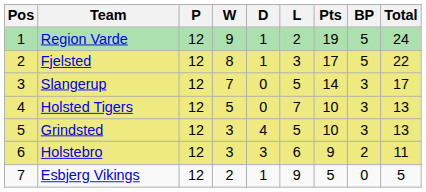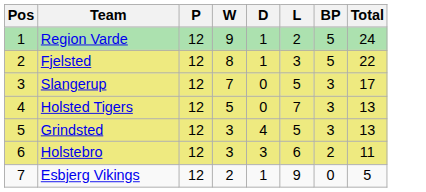 <table class="wikitable" style="font-size: 100%">
 <tr>
 <th width=20>Pos</th>
 <th width=150>Team</th>
 <th width=30>P</th>
 <th width=30>W</th>
 <th width=30>D</th>
 <th width=30>L</th>
-<th width=30>Pts</th>
 <th width=30>BP</th>
 <th width=30>Total</th>
 </tr>
 <tr align=center style="background:#ACE1AF;">
 <td>1</td>
 <td align="left"><a href='#'>Region Varde</a></td>
 <td>12</td>
 <td>9</td>
 <td>1</td>
 <td>2</td>
-<td>19</td>
 <td>5</td>
 <td>24</td>
 </tr>
 <tr align=center style="background:#EEEA80;">
 <td>2</td>
 <td align="left"><a href='#'>Fjelsted</a></td>
 <td>12</td>
 <td>8</td>
 <td>1</td>
 <td>3</td>
-<td>17</td>
 <td>5</td>
 <td>22</td>
 </tr>
 <tr align=center style="background:#EEEA80;">
 <td>3</td>
 <td align="left"><a href='#'>Slangerup</a></td>
 <td>12</td>
 <td>7</td>
 <td>0</td>
 <td>5</td>
-<td>14</td>
 <td>3</td>
 <td>17</td>
 </tr>
 <tr align=center style="background:#EEEA80;">
 <td>4</td>
 <td align="left"><a href='#'>Holsted Tigers</a></td>
 <td>12</td>
 <td>5</td>
 <td>0</td>
 <td>7</td>
-<td>10</td>
 <td>3</td>
 <td>13</td>
 </tr>
 <tr align=center style="background:#EEEA80;">
 <td>5</td>
 <td align="left"><a href='#'>Grindsted</a></td>
 <td>12</td>
 <td>3</td>
 <td>4</td>
 <td>5</td>
-<td>10</td>
 <td>3</td>
 <td>13</td>
 </tr>
 <tr align=center style="background:#EEEA80;">
 <td>6</td>
 <td align="left"><a href='#'>Holstebro</a></td>
 <td>12</td>
 <td>3</td>
 <td>3</td>
 <td>6</td>
-<td>9</td>
 <td>2</td>
 <td>11</td>
 </tr>
 <tr align=center>
 <td>7</td>
 <td align="left"><a href='#'>Esbjerg Vikings</a></td>
 <td>12</td>
 <td>2</td>
 <td>1</td>
 <td>9</td>
-<td>5</td>
 <td>0</td>
 <td>5</td>
 </tr>
 </table>
